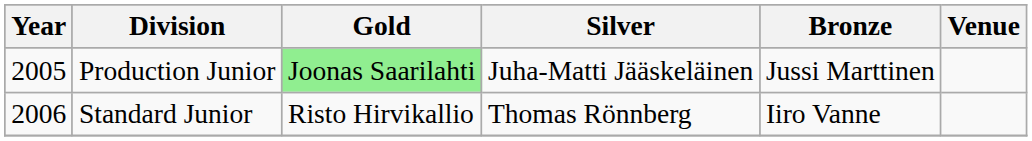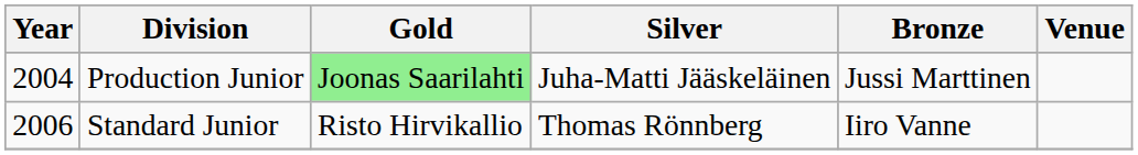 <table class="wikitable sortable" style="text-align: left;">
 <tr>
 <th>Year</th>
 <th>Division</th>
 <th> Gold</th>
 <th> Silver</th>
 <th> Bronze</th>
 <th>Venue</th>
 </tr>
 <tr>
-<td>2005</td>
+<td>2004</td>
 <td>Production Junior</td>
 <td style="background: lightgreen;">Joonas Saarilahti</td>
 <td>Juha-Matti Jääskeläinen</td>
 <td>Jussi Marttinen</td>
 <td></td>
 </tr>
 <tr>
 <td>2006</td>
 <td>Standard Junior</td>
 <td>Risto Hirvikallio</td>
 <td>Thomas Rönnberg</td>
 <td>Iiro Vanne</td>
 <td></td>
 </tr>
 <tr>
 </tr>
 </table>
